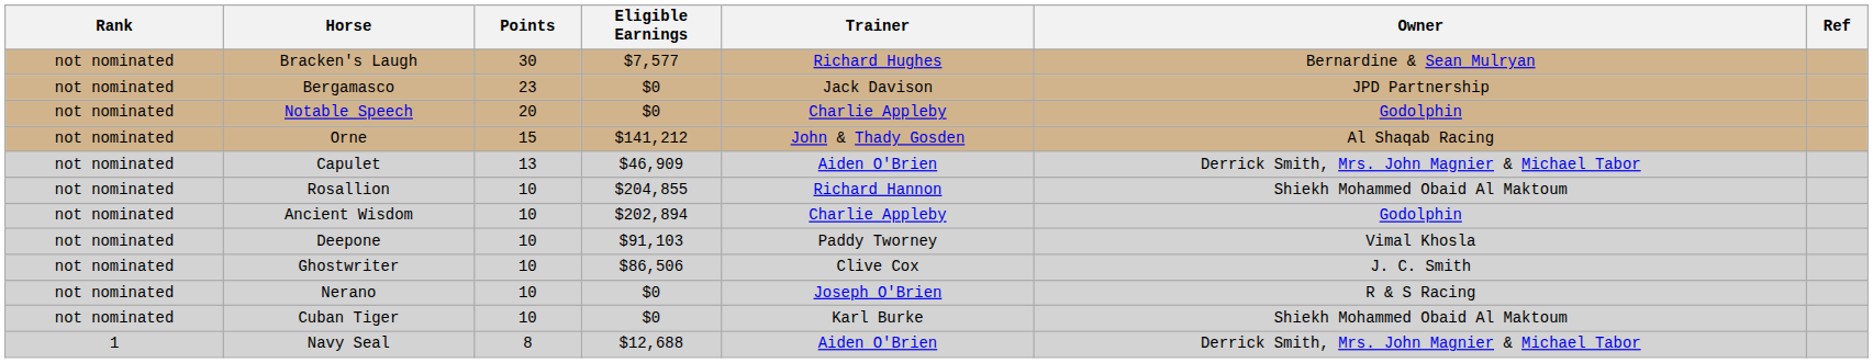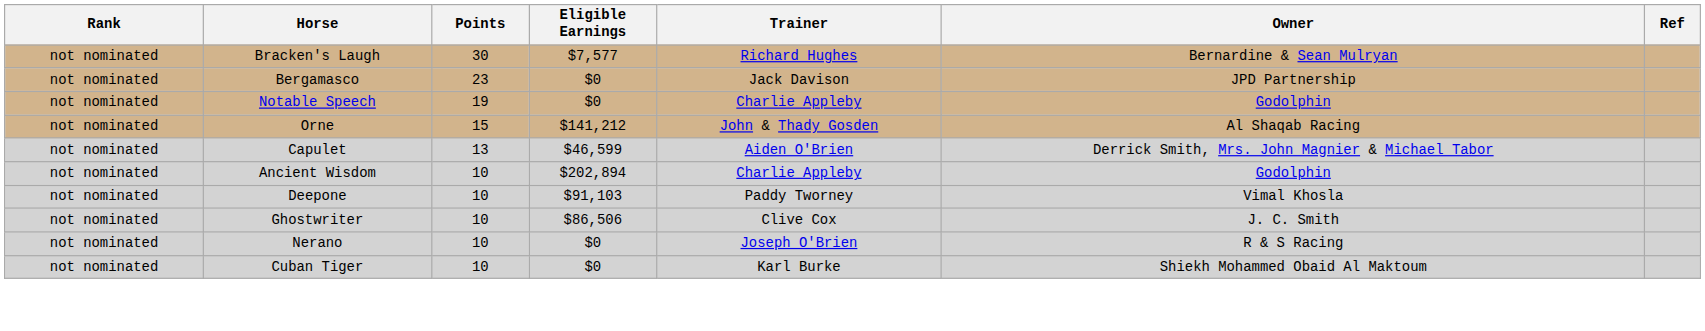 <table class="wikitable" style="text-align:center; width:90%; font-size:90%">
 <tr>
 <th>Rank</th>
 <th>Horse</th>
 <th>Points</th>
 <th>Eligible<br>Earnings</th>
 <th>Trainer</th>
 <th>Owner</th>
 <th>Ref</th>
 </tr>
 <tr style="background:tan">
 <td>not nominated</td>
 <td>Bracken's Laugh</td>
 <td>30</td>
 <td>$7,577</td>
 <td><a href='#'>Richard Hughes</a></td>
 <td>Bernardine & <a href='#'>Sean Mulryan</a></td>
 <td></td>
 </tr>
 <tr style="background:tan">
 <td>not nominated</td>
 <td>Bergamasco</td>
 <td>23</td>
 <td>$0</td>
 <td>Jack Davison</td>
 <td>JPD Partnership</td>
 <td></td>
 </tr>
 <tr style="background:tan">
 <td>not nominated</td>
 <td><a href='#'>Notable Speech</a></td>
-<td>20</td>
+<td>19</td>
 <td>$0</td>
 <td><a href='#'>Charlie Appleby</a></td>
 <td><a href='#'>Godolphin</a></td>
 <td></td>
 </tr>
 <tr style="background:tan">
 <td>not nominated</td>
 <td>Orne</td>
 <td>15</td>
 <td>$141,212</td>
 <td><a href='#'>John</a> & <a href='#'>Thady Gosden</a></td>
 <td>Al Shaqab Racing</td>
 <td></td>
 </tr>
 <tr style="background:lightgray">
 <td>not nominated</td>
 <td>Capulet</td>
 <td>13</td>
-<td>$46,909</td>
+<td>$46,599</td>
 <td><a href='#'>Aiden O'Brien</a></td>
 <td>Derrick Smith, <a href='#'>Mrs. John Magnier</a> & <a href='#'>Michael Tabor</a></td>
-<td></td>
-</tr>
-<tr style="background:lightgray">
-<td>not nominated</td>
-<td>Rosallion</td>
-<td>10</td>
-<td>$204,855</td>
-<td><a href='#'>Richard Hannon</a></td>
-<td>Shiekh Mohammed Obaid Al Maktoum</td>
 <td></td>
 </tr>
 <tr style="background:lightgray">
 <td>not nominated</td>
 <td>Ancient Wisdom</td>
 <td>10</td>
 <td>$202,894</td>
 <td><a href='#'>Charlie Appleby</a></td>
 <td><a href='#'>Godolphin</a></td>
 <td></td>
 </tr>
 <tr style="background:lightgray">
 <td>not nominated</td>
 <td>Deepone</td>
 <td>10</td>
 <td>$91,103</td>
 <td>Paddy Tworney</td>
 <td>Vimal Khosla</td>
 <td></td>
 </tr>
 <tr style="background:lightgray">
 <td>not nominated</td>
 <td>Ghostwriter</td>
 <td>10</td>
 <td>$86,506</td>
 <td>Clive Cox</td>
 <td>J. C. Smith</td>
 <td></td>
 </tr>
 <tr style="background:lightgray">
 <td>not nominated</td>
 <td>Nerano</td>
 <td>10</td>
 <td>$0</td>
 <td><a href='#'>Joseph O'Brien</a></td>
 <td>R & S Racing</td>
 <td></td>
 </tr>
 <tr style="background:lightgray">
 <td>not nominated</td>
 <td>Cuban Tiger</td>
 <td>10</td>
 <td>$0</td>
 <td>Karl Burke</td>
 <td>Shiekh Mohammed Obaid Al Maktoum</td>
 <td></td>
 </tr>
-<tr style="background:lightgray">
-<td>1</td>
-<td>Navy Seal</td>
-<td>8</td>
-<td>$12,688</td>
-<td><a href='#'>Aiden O'Brien</a></td>
-<td>Derrick Smith, <a href='#'>Mrs. John Magnier</a> & <a href='#'>Michael Tabor</a></td>
-<td></td>
-</tr>
 </table>
